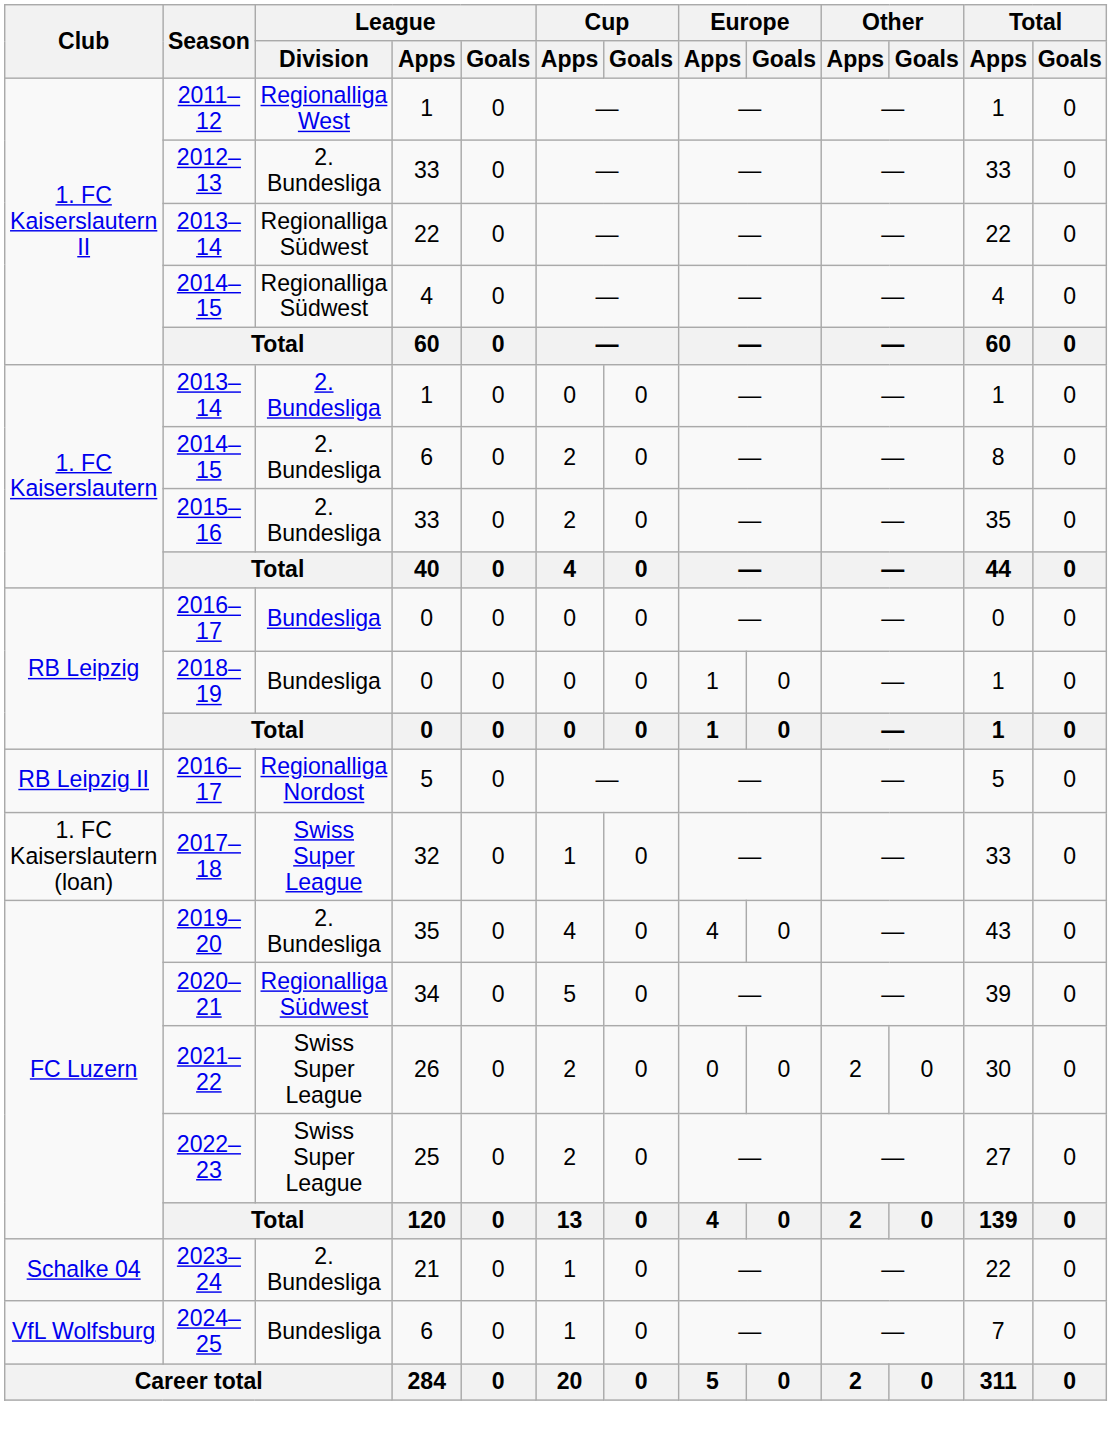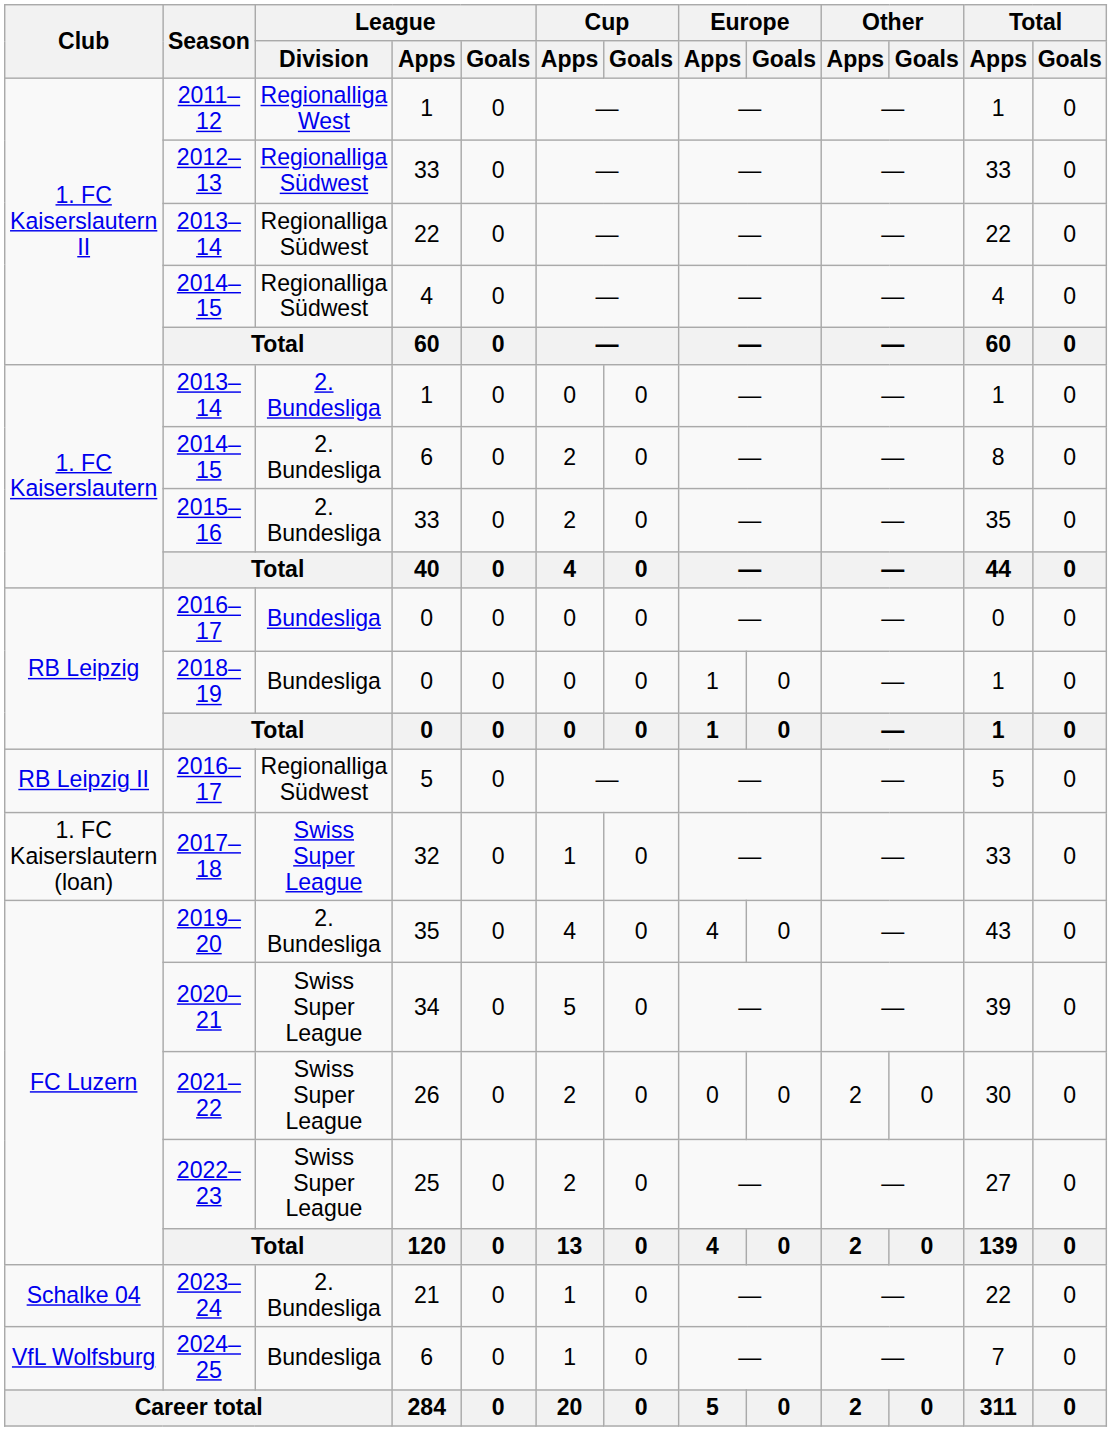 <table class="wikitable" style="text-align:center">
 <tr>
 <th rowspan="2">Club</th>
 <th rowspan="2">Season</th>
 <th colspan="3">League</th>
 <th colspan="2">Cup</th>
 <th colspan="2">Europe</th>
 <th colspan="2">Other</th>
 <th colspan="2">Total</th>
 </tr>
 <tr>
 <th>Division</th>
 <th>Apps</th>
 <th>Goals</th>
 <th>Apps</th>
 <th>Goals</th>
 <th>Apps</th>
 <th>Goals</th>
 <th>Apps</th>
 <th>Goals</th>
 <th>Apps</th>
 <th>Goals</th>
 </tr>
 <tr>
 <td rowspan=5><a href='#'>1. FC Kaiserslautern II</a></td>
 <td><a href='#'>2011–12</a></td>
 <td><a href='#'>Regionalliga West</a></td>
 <td>1</td>
 <td>0</td>
 <td colspan="2">—</td>
 <td colspan="2">—</td>
 <td colspan="2">—</td>
 <td>1</td>
 <td>0</td>
 </tr>
 <tr>
 <td><a href='#'>2012–13</a></td>
-<td>2. Bundesliga</td>
+<td><a href='#'>Regionalliga Südwest</a></td>
 <td>33</td>
 <td>0</td>
 <td colspan="2">—</td>
 <td colspan="2">—</td>
 <td colspan="2">—</td>
 <td>33</td>
 <td>0</td>
 </tr>
 <tr>
 <td><a href='#'>2013–14</a></td>
 <td>Regionalliga Südwest</td>
 <td>22</td>
 <td>0</td>
 <td colspan="2">—</td>
 <td colspan="2">—</td>
 <td colspan="2">—</td>
 <td>22</td>
 <td>0</td>
 </tr>
 <tr>
 <td><a href='#'>2014–15</a></td>
 <td>Regionalliga Südwest</td>
 <td>4</td>
 <td>0</td>
 <td colspan="2">—</td>
 <td colspan="2">—</td>
 <td colspan="2">—</td>
 <td>4</td>
 <td>0</td>
 </tr>
 <tr>
 <th colspan="2">Total</th>
 <th>60</th>
 <th>0</th>
 <th colspan="2">—</th>
 <th colspan="2">—</th>
 <th colspan="2">—</th>
 <th>60</th>
 <th>0</th>
 </tr>
 <tr>
 <td rowspan="4"><a href='#'>1. FC Kaiserslautern</a></td>
 <td><a href='#'>2013–14</a></td>
 <td><a href='#'>2. Bundesliga</a></td>
 <td>1</td>
 <td>0</td>
 <td>0</td>
 <td>0</td>
 <td colspan="2">—</td>
 <td colspan="2">—</td>
 <td>1</td>
 <td>0</td>
 </tr>
 <tr>
 <td><a href='#'>2014–15</a></td>
 <td>2. Bundesliga</td>
 <td>6</td>
 <td>0</td>
 <td>2</td>
 <td>0</td>
 <td colspan="2">—</td>
 <td colspan="2">—</td>
 <td>8</td>
 <td>0</td>
 </tr>
 <tr>
 <td><a href='#'>2015–16</a></td>
 <td>2. Bundesliga</td>
 <td>33</td>
 <td>0</td>
 <td>2</td>
 <td>0</td>
 <td colspan="2">—</td>
 <td colspan="2">—</td>
 <td>35</td>
 <td>0</td>
 </tr>
 <tr>
 <th colspan="2">Total</th>
 <th>40</th>
 <th>0</th>
 <th>4</th>
 <th>0</th>
 <th colspan="2">—</th>
 <th colspan="2">—</th>
 <th>44</th>
 <th>0</th>
 </tr>
 <tr>
 <td rowspan="3"><a href='#'>RB Leipzig</a></td>
 <td><a href='#'>2016–17</a></td>
 <td><a href='#'>Bundesliga</a></td>
 <td>0</td>
 <td>0</td>
 <td>0</td>
 <td>0</td>
 <td colspan="2">—</td>
 <td colspan="2">—</td>
 <td>0</td>
 <td>0</td>
 </tr>
 <tr>
 <td><a href='#'>2018–19</a></td>
 <td>Bundesliga</td>
 <td>0</td>
 <td>0</td>
 <td>0</td>
 <td>0</td>
 <td>1</td>
 <td>0</td>
 <td colspan="2">—</td>
 <td>1</td>
 <td>0</td>
 </tr>
 <tr>
 <th colspan="2">Total</th>
 <th>0</th>
 <th>0</th>
 <th>0</th>
 <th>0</th>
 <th>1</th>
 <th>0</th>
 <th colspan="2">—</th>
 <th>1</th>
 <th>0</th>
 </tr>
 <tr>
 <td><a href='#'>RB Leipzig II</a></td>
 <td><a href='#'>2016–17</a></td>
-<td><a href='#'>Regionalliga Nordost</a></td>
+<td>Regionalliga Südwest</td>
 <td>5</td>
 <td>0</td>
 <td colspan="2">—</td>
 <td colspan="2">—</td>
 <td colspan="2">—</td>
 <td>5</td>
 <td>0</td>
 </tr>
 <tr>
 <td>1. FC Kaiserslautern (loan)</td>
 <td><a href='#'>2017–18</a></td>
 <td><a href='#'>Swiss Super League</a></td>
 <td>32</td>
 <td>0</td>
 <td>1</td>
 <td>0</td>
 <td colspan="2">—</td>
 <td colspan="2">—</td>
 <td>33</td>
 <td>0</td>
 </tr>
 <tr>
 <td rowspan="5"><a href='#'>FC Luzern</a></td>
 <td><a href='#'>2019–20</a></td>
 <td>2. Bundesliga</td>
 <td>35</td>
 <td>0</td>
 <td>4</td>
 <td>0</td>
 <td>4</td>
 <td>0</td>
 <td colspan="2">—</td>
 <td>43</td>
 <td>0</td>
 </tr>
 <tr>
 <td><a href='#'>2020–21</a></td>
-<td><a href='#'>Regionalliga Südwest</a></td>
+<td>Swiss Super League</td>
 <td>34</td>
 <td>0</td>
 <td>5</td>
 <td>0</td>
 <td colspan="2">—</td>
 <td colspan="2">—</td>
 <td>39</td>
 <td>0</td>
 </tr>
 <tr>
 <td><a href='#'>2021–22</a></td>
 <td>Swiss Super League</td>
 <td>26</td>
 <td>0</td>
 <td>2</td>
 <td>0</td>
 <td>0</td>
 <td>0</td>
 <td>2</td>
 <td>0</td>
 <td>30</td>
 <td>0</td>
 </tr>
 <tr>
 <td><a href='#'>2022–23</a></td>
 <td>Swiss Super League</td>
 <td>25</td>
 <td>0</td>
 <td>2</td>
 <td>0</td>
 <td colspan="2">—</td>
 <td colspan="2">—</td>
 <td>27</td>
 <td>0</td>
 </tr>
 <tr>
 <th colspan="2">Total</th>
 <th>120</th>
 <th>0</th>
 <th>13</th>
 <th>0</th>
 <th>4</th>
 <th>0</th>
 <th>2</th>
 <th>0</th>
 <th>139</th>
 <th>0</th>
 </tr>
 <tr>
 <td><a href='#'>Schalke 04</a></td>
 <td><a href='#'>2023–24</a></td>
 <td>2. Bundesliga</td>
 <td>21</td>
 <td>0</td>
 <td>1</td>
 <td>0</td>
 <td colspan="2">—</td>
 <td colspan="2">—</td>
 <td>22</td>
 <td>0</td>
 </tr>
 <tr>
 <td><a href='#'>VfL Wolfsburg</a></td>
 <td><a href='#'>2024–25</a></td>
 <td>Bundesliga</td>
 <td>6</td>
 <td>0</td>
 <td>1</td>
 <td>0</td>
 <td colspan="2">—</td>
 <td colspan="2">—</td>
 <td>7</td>
 <td>0</td>
 </tr>
 <tr>
 <th colspan="3">Career total</th>
 <th>284</th>
 <th>0</th>
 <th>20</th>
 <th>0</th>
 <th>5</th>
 <th>0</th>
 <th>2</th>
 <th>0</th>
 <th>311</th>
 <th>0</th>
 </tr>
 </table>
